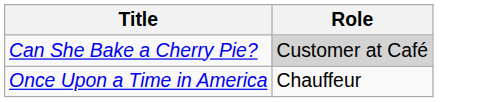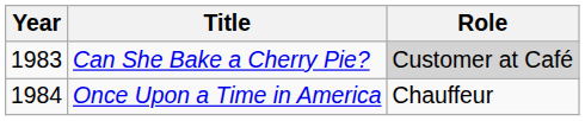 <table class="wikitable">
 <tr>
+<th>Year</th>
 <th>Title</th>
 <th>Role</th>
 </tr>
 <tr>
+<td>1983</td>
 <td><em><a href='#'>Can She Bake a Cherry Pie?</a></em></td>
 <td style="background: lightgrey;">Customer at Café</td>
 </tr>
 <tr>
+<td>1984</td>
 <td><em><a href='#'>Once Upon a Time in America</a></em></td>
 <td>Chauffeur</td>
 </tr>
 </table>
